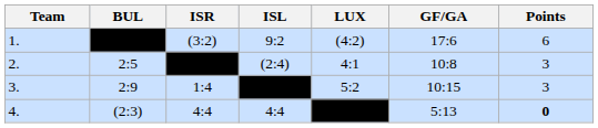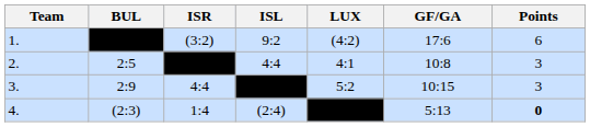 <table class="wikitable" bgcolor="#EFEFFF" width="50%">
 <tr bgcolor="#BCD2EE">
 <th>Team</th>
 <th>BUL</th>
 <th>ISR</th>
 <th>ISL</th>
 <th>LUX</th>
 <th>GF/GA</th>
 <th>Points</th>
 </tr>
 <tr bgcolor="#CAE1FF" align="center">
 <td align="left">1. </td>
 <td style="background:#000000;"></td>
 <td>(3:2)</td>
 <td>9:2</td>
 <td>(4:2)</td>
 <td>17:6</td>
 <td>6</td>
 </tr>
 <tr bgcolor="#CAE1FF" align="center">
 <td align="left">2. </td>
 <td>2:5</td>
 <td style="background:#000000;"></td>
-<td>(2:4)</td>
+<td>4:4</td>
 <td>4:1</td>
 <td>10:8</td>
 <td>3</td>
 </tr>
 <tr bgcolor="#CAE1FF" align="center">
 <td align="left">3. </td>
 <td>2:9</td>
-<td>1:4</td>
+<td>4:4</td>
 <td style="background:#000000;"></td>
 <td>5:2</td>
 <td>10:15</td>
 <td>3</td>
 </tr>
 <tr bgcolor="#CAE1FF" align="center">
 <td align="left">4. </td>
 <td>(2:3)</td>
-<td>4:4</td>
-<td>4:4</td>
+<td>1:4</td>
+<td>(2:4)</td>
 <td style="background:#000000;"></td>
 <td>5:13</td>
 <td><strong>0</strong></td>
 </tr>
 </table>
